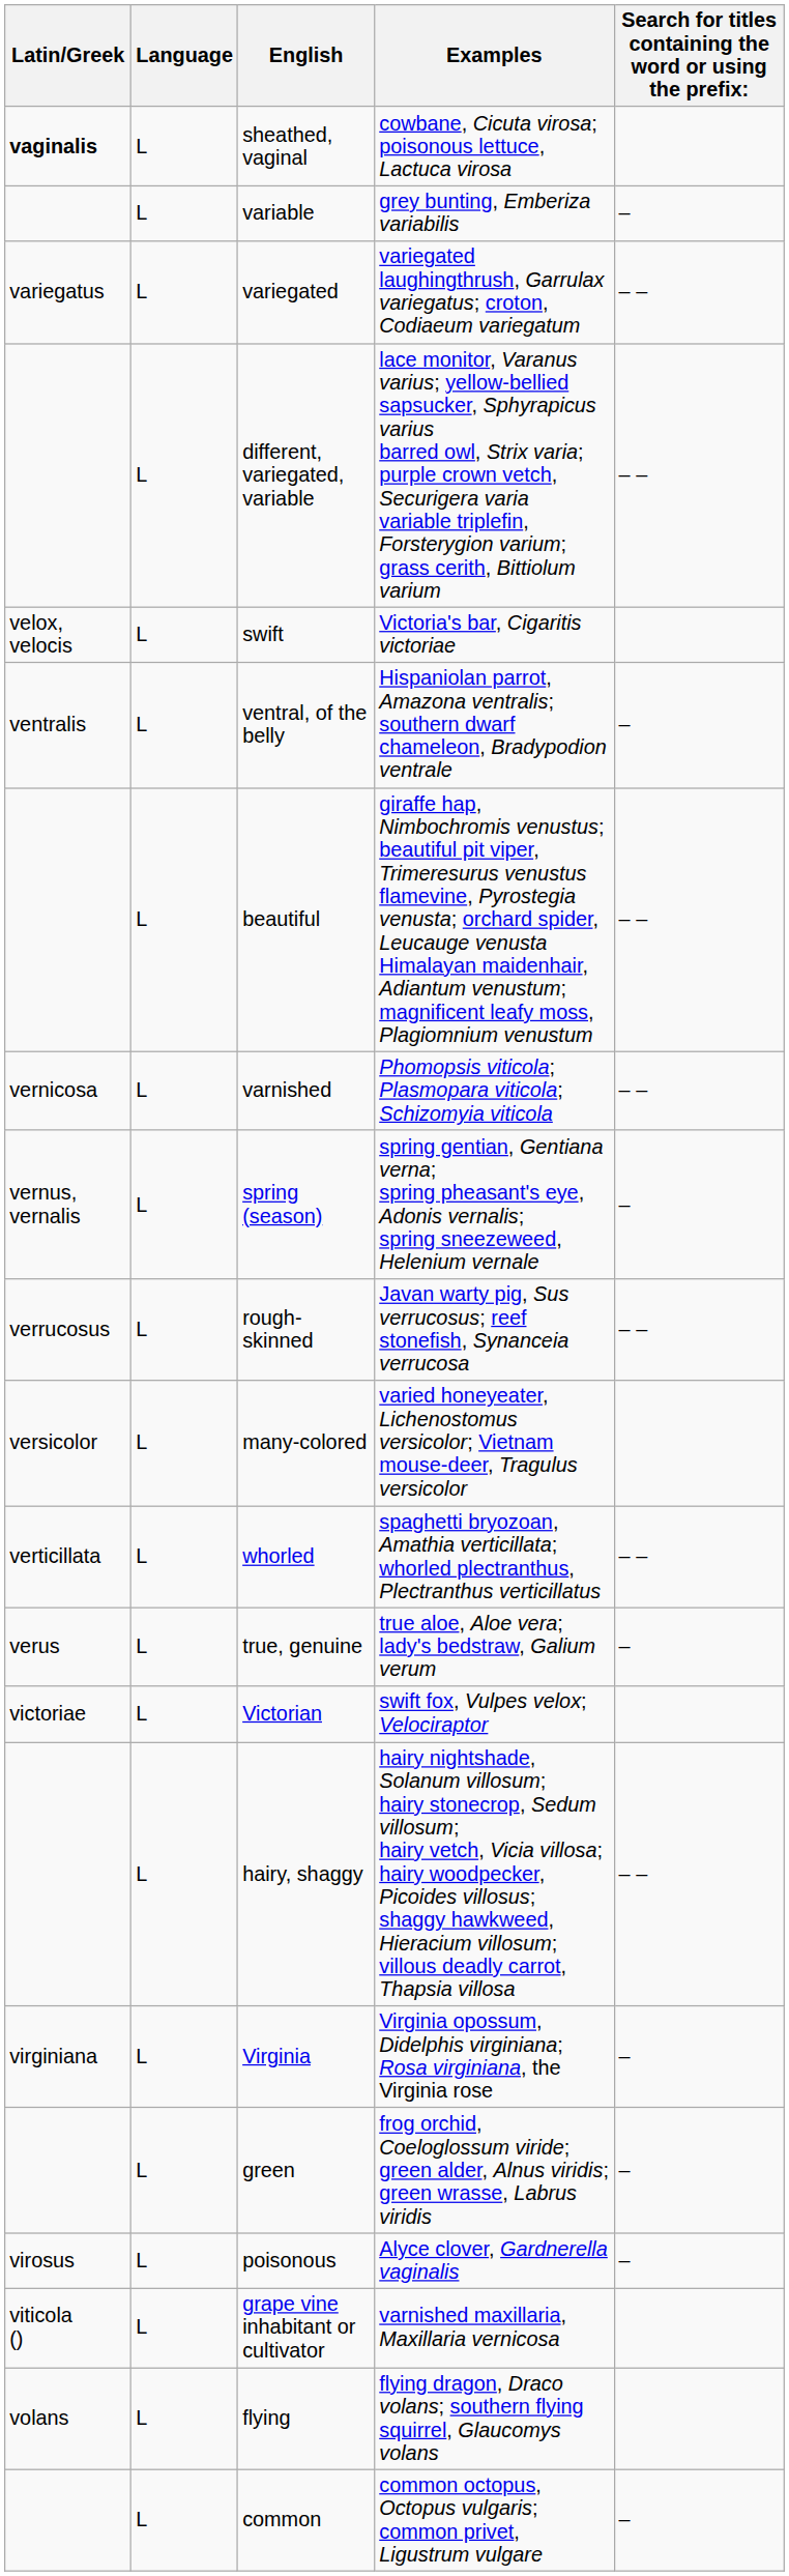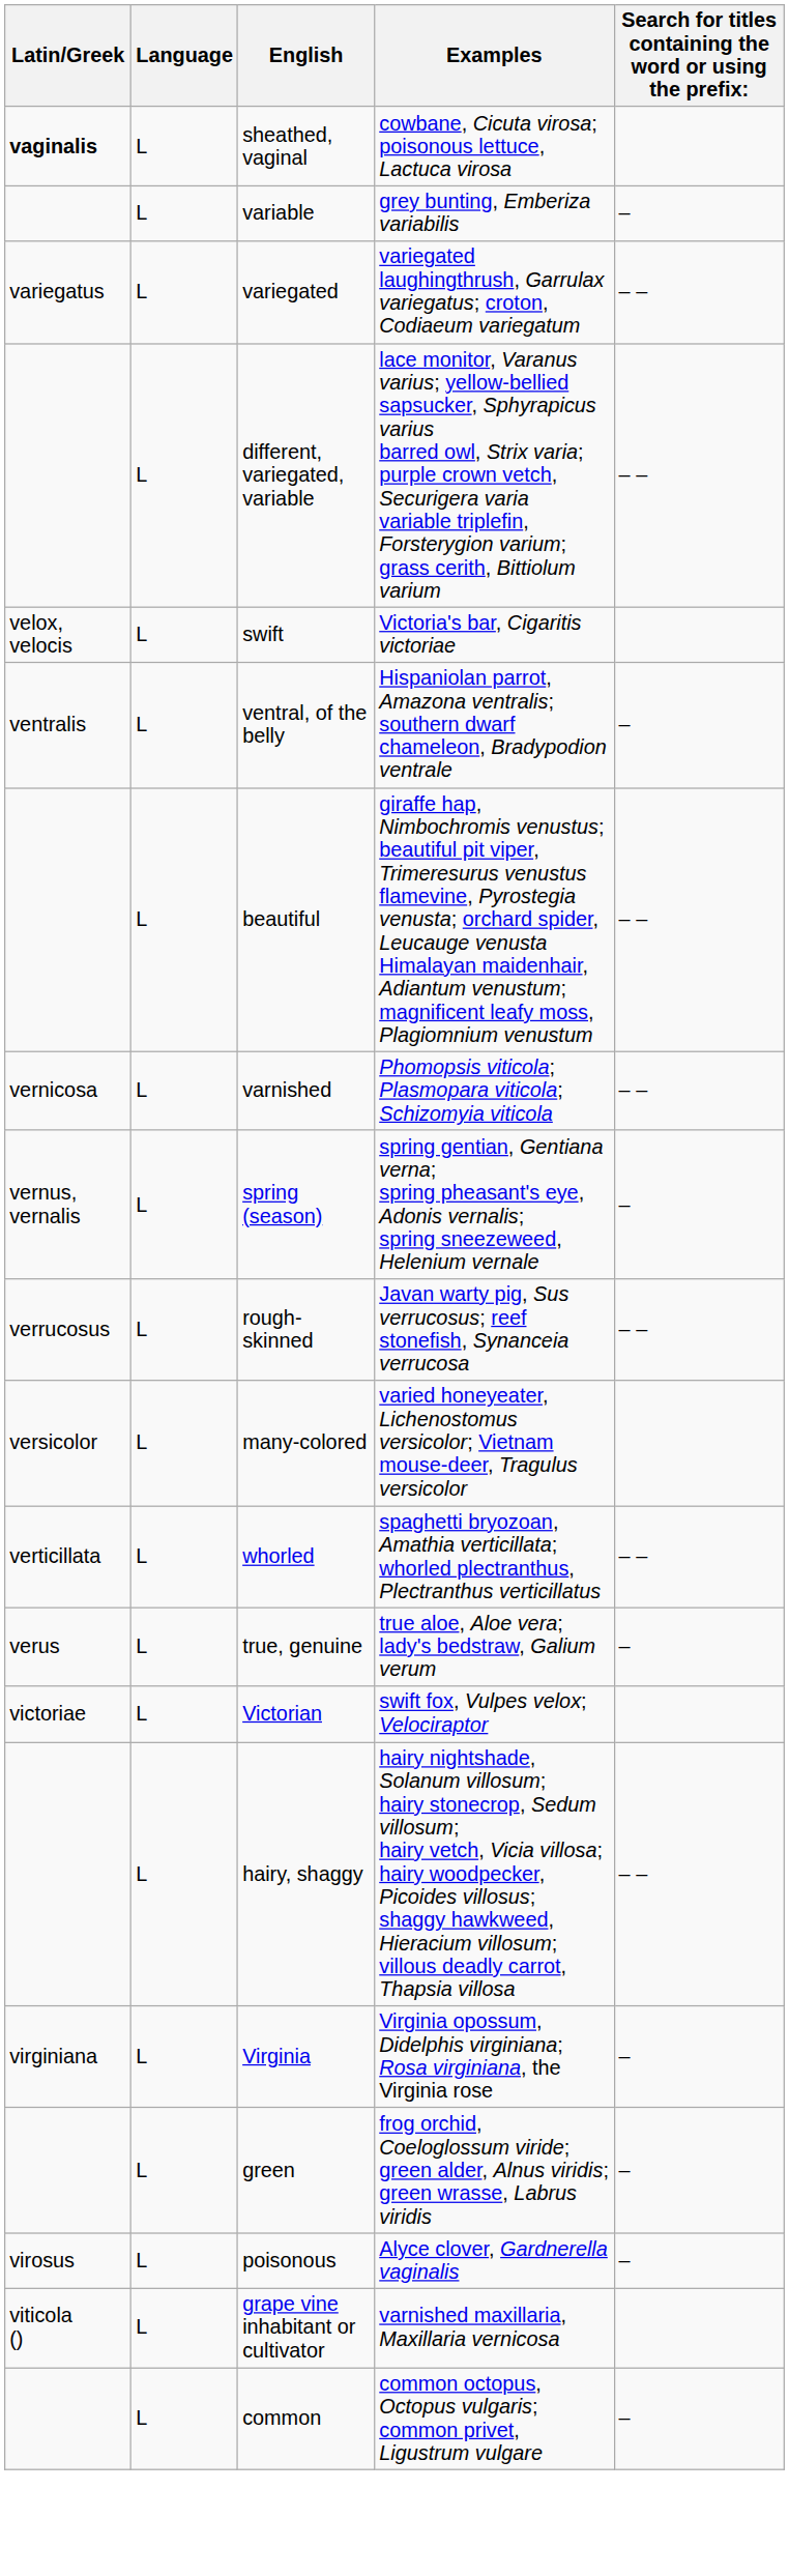 <table class="wikitable">
 <tr>
 <th>Latin/Greek</th>
 <th>Language</th>
 <th>English</th>
 <th>Examples</th>
 <th>Search for titles containing the word or using the prefix:</th>
 </tr>
 <tr>
 <td><strong>vaginalis</strong></td>
 <td>L</td>
 <td>sheathed, vaginal</td>
 <td><a href='#'>cowbane</a>, <em>Cicuta virosa</em>; <a href='#'>poisonous lettuce</a>, <em>Lactuca virosa</em></td>
 <td></td>
 </tr>
 <tr>
 <td></td>
 <td>L</td>
 <td>variable</td>
 <td><a href='#'>grey bunting</a>, <em>Emberiza variabilis</em></td>
 <td> – </td>
 </tr>
 <tr>
 <td>variegatus</td>
 <td>L</td>
 <td>variegated</td>
 <td><a href='#'>variegated laughingthrush</a>, <em>Garrulax variegatus</em>; <a href='#'>croton</a>, <em>Codiaeum variegatum</em></td>
 <td> –  – </td>
 </tr>
 <tr>
 <td></td>
 <td>L</td>
 <td>different, variegated, variable</td>
 <td><a href='#'>lace monitor</a>, <em>Varanus varius</em>; <a href='#'>yellow-bellied sapsucker</a>, <em>Sphyrapicus varius</em><br><a href='#'>barred owl</a>, <em>Strix varia</em>; <a href='#'>purple crown vetch</a>, <em>Securigera varia</em><br><a href='#'>variable triplefin</a>, <em>Forsterygion varium</em>; <a href='#'>grass cerith</a>, <em>Bittiolum varium</em></td>
 <td> –  – </td>
 </tr>
 <tr>
 <td>velox, velocis</td>
 <td>L</td>
 <td>swift</td>
 <td><a href='#'>Victoria's bar</a>, <em>Cigaritis victoriae</em></td>
 <td></td>
 </tr>
 <tr>
 <td>ventralis</td>
 <td>L</td>
 <td>ventral, of the belly</td>
 <td><a href='#'>Hispaniolan parrot</a>, <em>Amazona ventralis</em>;<br> <a href='#'>southern dwarf chameleon</a>, <em>Bradypodion ventrale</em></td>
 <td> – </td>
 </tr>
 <tr>
 <td></td>
 <td>L</td>
 <td>beautiful</td>
 <td><a href='#'>giraffe hap</a>, <em>Nimbochromis venustus</em>; <a href='#'>beautiful pit viper</a>, <em>Trimeresurus venustus</em><br><a href='#'>flamevine</a>, <em>Pyrostegia venusta</em>; <a href='#'>orchard spider</a>, <em>Leucauge venusta</em><br><a href='#'>Himalayan maidenhair</a>, <em>Adiantum venustum</em>; <a href='#'>magnificent leafy moss</a>, <em>Plagiomnium venustum</em></td>
 <td> –  – </td>
 </tr>
 <tr>
 <td>vernicosa</td>
 <td>L</td>
 <td>varnished</td>
 <td><em><a href='#'>Phomopsis viticola</a></em>; <em><a href='#'>Plasmopara viticola</a></em>; <em><a href='#'>Schizomyia viticola</a></em></td>
 <td> –  – </td>
 </tr>
 <tr>
 <td>vernus, vernalis</td>
 <td>L</td>
 <td><a href='#'>spring (season)</a></td>
 <td><a href='#'>spring gentian</a>, <em>Gentiana verna</em>;<br> <a href='#'>spring pheasant's eye</a>, <em>Adonis vernalis</em>;<br> <a href='#'>spring sneezeweed</a>, <em>Helenium vernale</em></td>
 <td> – </td>
 </tr>
 <tr>
 <td>verrucosus</td>
 <td>L</td>
 <td>rough-skinned</td>
 <td><a href='#'>Javan warty pig</a>, <em>Sus verrucosus</em>; <a href='#'>reef stonefish</a>, <em>Synanceia verrucosa</em></td>
 <td> –  – </td>
 </tr>
 <tr>
 <td>versicolor</td>
 <td>L</td>
 <td>many-colored</td>
 <td><a href='#'>varied honeyeater</a>, <em>Lichenostomus versicolor</em>; <a href='#'>Vietnam mouse-deer</a>, <em>Tragulus versicolor</em></td>
 <td></td>
 </tr>
 <tr>
 <td>verticillata</td>
 <td>L</td>
 <td><a href='#'>whorled</a></td>
 <td><a href='#'>spaghetti bryozoan</a>, <em>Amathia verticillata</em>; <a href='#'>whorled plectranthus</a>, <em>Plectranthus verticillatus</em></td>
 <td> –  – </td>
 </tr>
 <tr>
 <td>verus</td>
 <td>L</td>
 <td>true, genuine</td>
 <td><a href='#'>true aloe</a>, <em>Aloe vera</em>; <a href='#'>lady's bedstraw</a>, <em>Galium verum</em></td>
 <td> – </td>
 </tr>
 <tr>
 <td>victoriae</td>
 <td>L</td>
 <td><a href='#'>Victorian</a></td>
 <td><a href='#'>swift fox</a>, <em>Vulpes velox</em>; <em><a href='#'>Velociraptor</a></em></td>
 <td></td>
 </tr>
 <tr>
 <td></td>
 <td>L  </td>
 <td>hairy, shaggy</td>
 <td><a href='#'>hairy nightshade</a>, <em>Solanum villosum</em>;<br> <a href='#'>hairy stonecrop</a>, <em>Sedum villosum</em>;<br> <a href='#'>hairy vetch</a>, <em>Vicia villosa</em>;<br> <a href='#'>hairy woodpecker</a>, <em>Picoides villosus</em>;<br> <a href='#'>shaggy hawkweed</a>, <em>Hieracium villosum</em>;<br> <a href='#'>villous deadly carrot</a>, <em>Thapsia villosa</em></td>
 <td> –  – </td>
 </tr>
 <tr>
 <td>virginiana</td>
 <td>L</td>
 <td><a href='#'>Virginia</a></td>
 <td><a href='#'>Virginia opossum</a>, <em>Didelphis virginiana</em>; <em><a href='#'>Rosa virginiana</a></em>, the Virginia rose</td>
 <td> – </td>
 </tr>
 <tr>
 <td></td>
 <td>L</td>
 <td>green</td>
 <td><a href='#'>frog orchid</a>, <em>Coeloglossum viride</em>;<br> <a href='#'>green alder</a>, <em>Alnus viridis</em>;<br> <a href='#'>green wrasse</a>, <em>Labrus viridis</em></td>
 <td> – </td>
 </tr>
 <tr>
 <td>virosus</td>
 <td>L</td>
 <td>poisonous</td>
 <td><a href='#'>Alyce clover</a>, <em><a href='#'>Gardnerella vaginalis</a></em></td>
 <td> – </td>
 </tr>
 <tr>
 <td>viticola<br>()</td>
 <td>L</td>
 <td><a href='#'>grape vine</a> inhabitant or cultivator</td>
 <td><a href='#'>varnished maxillaria</a>, <em>Maxillaria vernicosa</em></td>
 <td></td>
 </tr>
 <tr>
-<td>volans</td>
-<td>L</td>
-<td>flying</td>
-<td><a href='#'>flying dragon</a>, <em>Draco volans</em>; <a href='#'>southern flying squirrel</a>, <em>Glaucomys volans</em></td>
-<td></td>
-</tr>
-<tr>
 <td></td>
 <td>L</td>
 <td>common</td>
 <td><a href='#'>common octopus</a>, <em>Octopus vulgaris</em>; <a href='#'>common privet</a>, <em>Ligustrum vulgare</em></td>
 <td> – </td>
 </tr>
 </table>
